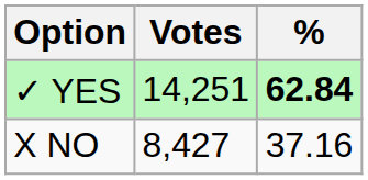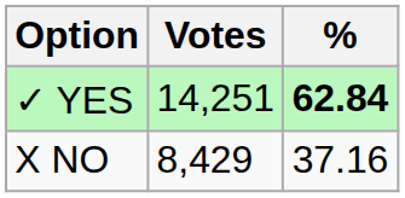 <table class="wikitable">
 <tr>
 <th>Option</th>
 <th>Votes</th>
 <th>%</th>
 </tr>
 <tr>
 <td style=background:#bbf8be>✓ YES</td>
 <td style=background:#bbf8be>14,251</td>
 <td style=background:#bbf8be><strong>62.84</strong></td>
 </tr>
 <tr>
 <td>X NO</td>
-<td>8,427</td>
+<td>8,429</td>
 <td>37.16</td>
 </tr>
 </table>
